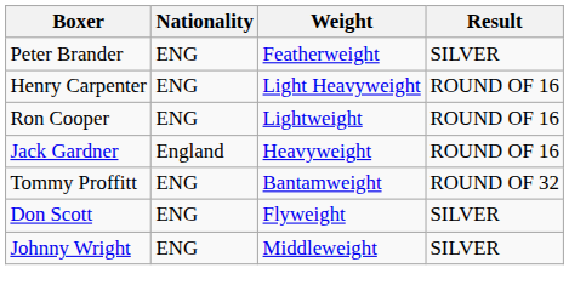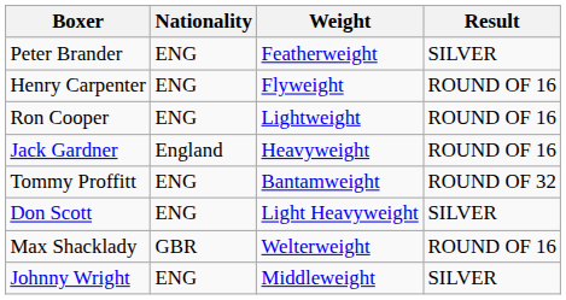 <table class="wikitable">
 <tr>
 <th>Boxer</th>
 <th>Nationality</th>
 <th>Weight</th>
 <th>Result</th>
 </tr>
 <tr>
 <td>Peter Brander</td>
 <td> ENG</td>
 <td><a href='#'>Featherweight</a></td>
 <td>SILVER</td>
 </tr>
 <tr>
 <td>Henry Carpenter</td>
 <td> ENG</td>
-<td><a href='#'>Light Heavyweight</a></td>
+<td><a href='#'>Flyweight</a></td>
 <td>ROUND OF 16</td>
 </tr>
 <tr>
 <td>Ron Cooper</td>
 <td> ENG</td>
 <td><a href='#'>Lightweight</a></td>
 <td>ROUND OF 16</td>
 </tr>
 <tr>
 <td><a href='#'>Jack Gardner</a></td>
 <td> England</td>
 <td><a href='#'>Heavyweight</a></td>
 <td>ROUND OF 16</td>
 </tr>
 <tr>
 <td>Tommy Proffitt</td>
 <td> ENG</td>
 <td><a href='#'>Bantamweight</a></td>
 <td>ROUND OF 32</td>
 </tr>
 <tr>
 <td><a href='#'>Don Scott</a></td>
 <td> ENG</td>
-<td><a href='#'>Flyweight</a></td>
+<td><a href='#'>Light Heavyweight</a></td>
 <td>SILVER</td>
+</tr>
+<tr>
+<td>Max Shacklady</td>
+<td> GBR</td>
+<td><a href='#'>Welterweight</a></td>
+<td>ROUND OF 16</td>
 </tr>
 <tr>
 <td><a href='#'>Johnny Wright</a></td>
 <td> ENG</td>
 <td><a href='#'>Middleweight</a></td>
 <td>SILVER</td>
 </tr>
 </table>
